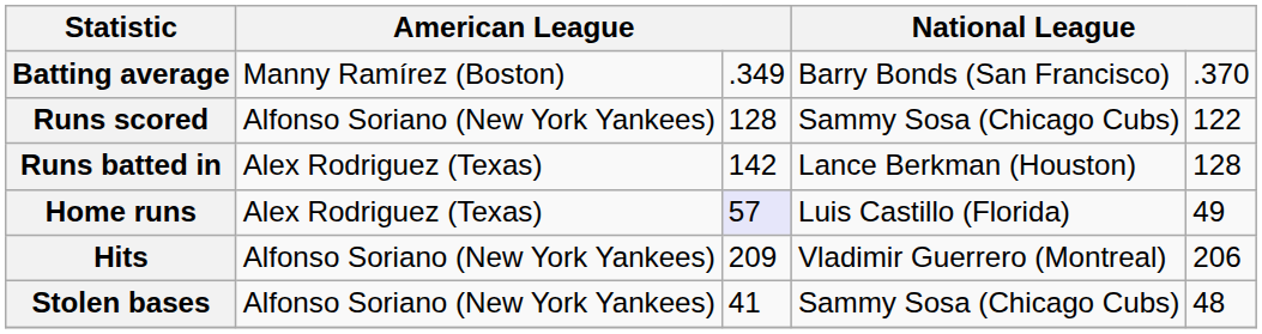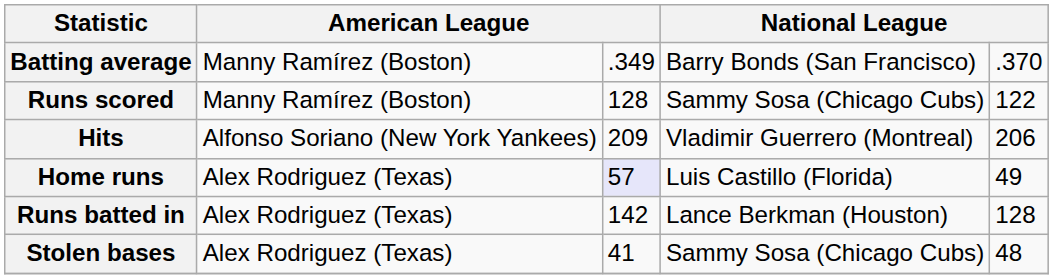 <table class="wikitable">
 <tr>
 <th>Statistic</th>
 <th colspan="2">American League</th>
 <th colspan="2">National League</th>
 </tr>
 <tr>
 <th>Batting average</th>
 <td>Manny Ramírez (Boston)</td>
 <td>.349</td>
 <td>Barry Bonds (San Francisco)</td>
 <td>.370</td>
 </tr>
 <tr>
 <th>Runs scored</th>
-<td>Alfonso Soriano (New York Yankees)</td>
+<td>Manny Ramírez (Boston)</td>
 <td>128</td>
 <td>Sammy Sosa (Chicago Cubs)</td>
 <td>122</td>
+</tr>
+<tr>
+<th>Hits</th>
+<td>Alfonso Soriano (New York Yankees)</td>
+<td>209</td>
+<td>Vladimir Guerrero (Montreal)</td>
+<td>206</td>
+</tr>
+<tr>
+<th>Home runs</th>
+<td>Alex Rodriguez (Texas)</td>
+<td style="background: lavender;">57</td>
+<td>Luis Castillo (Florida)</td>
+<td>49</td>
 </tr>
 <tr>
 <th>Runs batted in</th>
 <td>Alex Rodriguez (Texas)</td>
 <td>142</td>
 <td>Lance Berkman (Houston)</td>
 <td>128</td>
 </tr>
 <tr>
-<th>Home runs</th>
+<th>Stolen bases</th>
 <td>Alex Rodriguez (Texas)</td>
-<td style="background: lavender;">57</td>
-<td>Luis Castillo (Florida)</td>
-<td>49</td>
-</tr>
-<tr>
-<th>Hits</th>
-<td>Alfonso Soriano (New York Yankees)</td>
-<td>209</td>
-<td>Vladimir Guerrero (Montreal)</td>
-<td>206</td>
-</tr>
-<tr>
-<th>Stolen bases</th>
-<td>Alfonso Soriano (New York Yankees)</td>
 <td>41</td>
 <td>Sammy Sosa (Chicago Cubs)</td>
 <td>48</td>
 </tr>
 <tr>
 </tr>
 </table>
